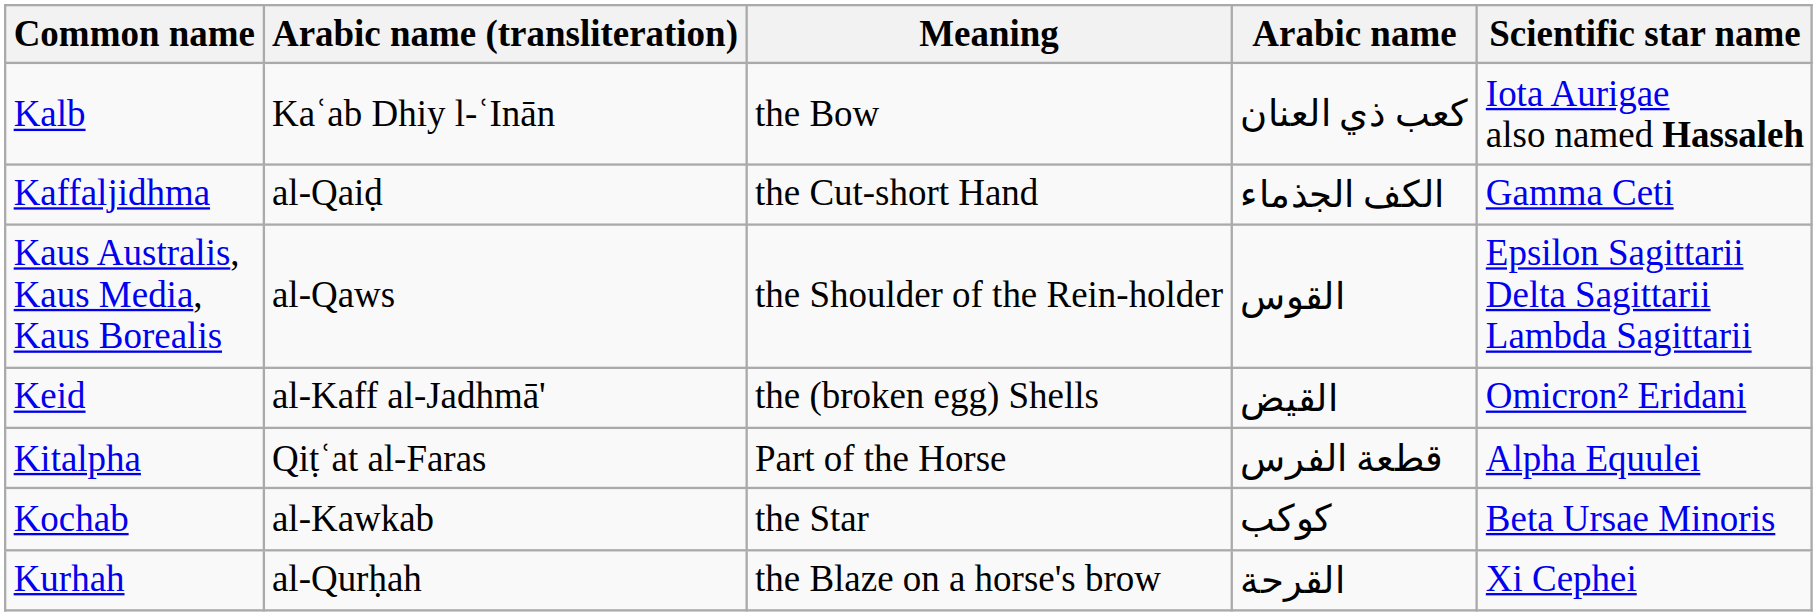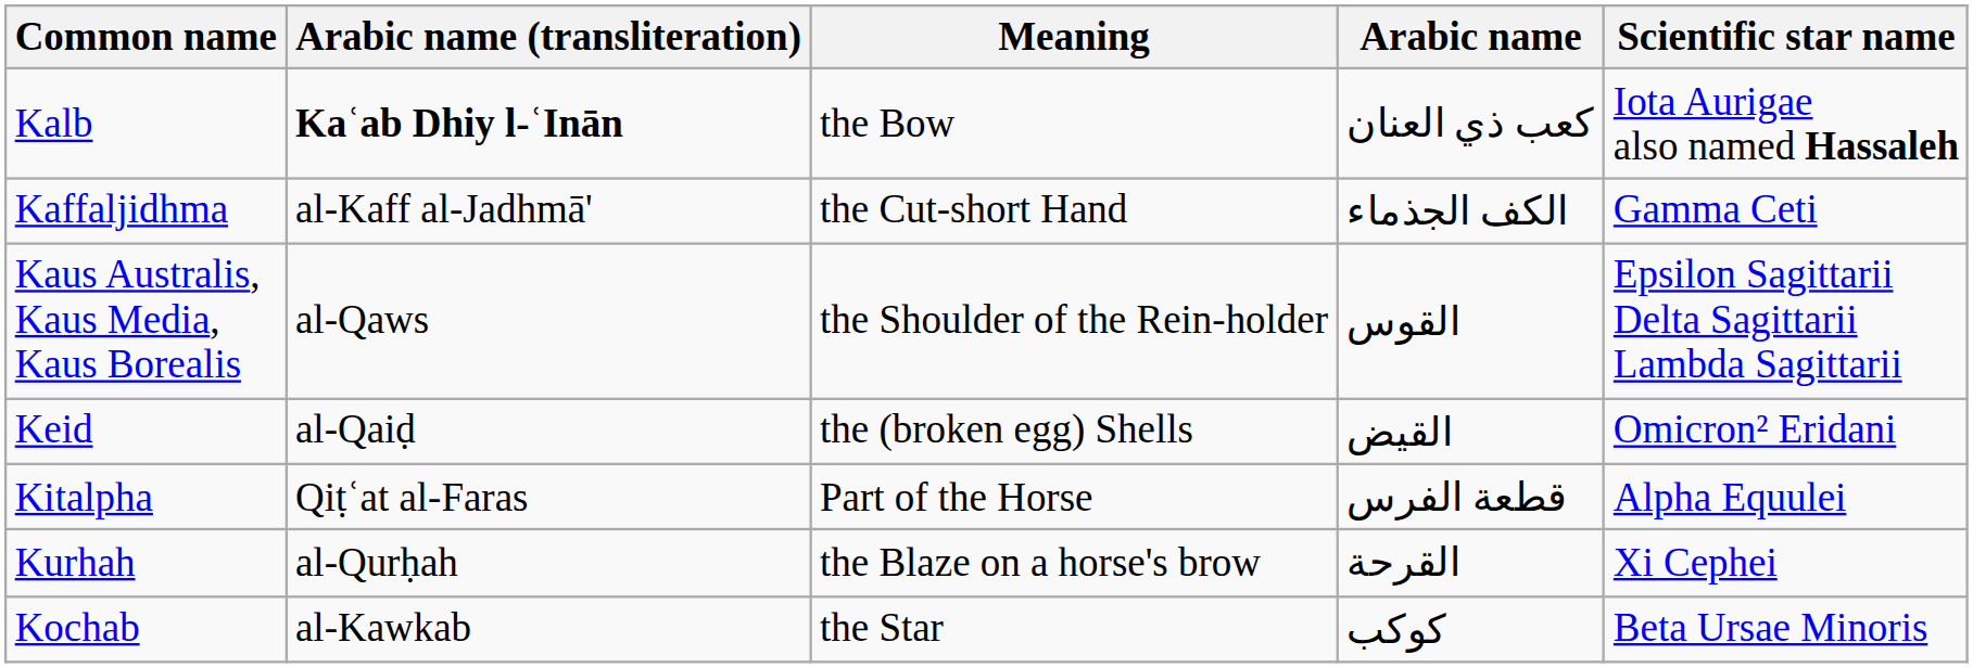 <table class="wikitable">
 <tr>
 <th>Common name</th>
 <th>Arabic name (transliteration)</th>
 <th>Meaning</th>
 <th>Arabic name</th>
 <th>Scientific star name</th>
 </tr>
 <tr>
 <td><a href='#'>Kalb</a></td>
-<td>Kaʿab Dhiy l-ʿInān</td>
+<td><strong>Kaʿab Dhiy l-ʿInān</strong></td>
 <td>the Bow</td>
 <td>كعب ذي العنان</td>
 <td><a href='#'>Iota Aurigae</a><br>also named <strong>Hassaleh</strong></td>
 </tr>
 <tr>
 <td><a href='#'>Kaffaljidhma</a></td>
-<td>al-Qaiḍ</td>
+<td>al-Kaff al-Jadhmā'</td>
 <td>the Cut-short Hand</td>
 <td>الكف الجذماء</td>
 <td><a href='#'>Gamma Ceti</a></td>
 </tr>
 <tr>
 <td><a href='#'>Kaus Australis</a>, <br><a href='#'>Kaus Media</a>, <br><a href='#'>Kaus Borealis</a></td>
 <td>al-Qaws</td>
 <td>the Shoulder of the Rein-holder</td>
 <td>القوس</td>
 <td><a href='#'>Epsilon Sagittarii</a><br><a href='#'>Delta Sagittarii</a><br><a href='#'>Lambda Sagittarii</a></td>
 </tr>
 <tr>
 <td><a href='#'>Keid</a></td>
-<td>al-Kaff al-Jadhmā'</td>
+<td>al-Qaiḍ</td>
 <td>the (broken egg) Shells</td>
 <td>القيض</td>
 <td><a href='#'>Omicron² Eridani</a></td>
 </tr>
 <tr>
 <td><a href='#'>Kitalpha</a></td>
 <td>Qiṭʿat al-Faras</td>
 <td>Part of the Horse</td>
 <td>قطعة الفرس</td>
 <td><a href='#'>Alpha Equulei</a></td>
 </tr>
 <tr>
+<td><a href='#'>Kurhah</a></td>
+<td>al-Qurḥah</td>
+<td>the Blaze on a horse's brow</td>
+<td>القرحة</td>
+<td><a href='#'>Xi Cephei</a></td>
+</tr>
+<tr>
 <td><a href='#'>Kochab</a></td>
 <td>al-Kawkab</td>
 <td>the Star</td>
 <td>كوكب</td>
 <td><a href='#'>Beta Ursae Minoris</a></td>
 </tr>
-<tr>
-<td><a href='#'>Kurhah</a></td>
-<td>al-Qurḥah</td>
-<td>the Blaze on a horse's brow</td>
-<td>القرحة</td>
-<td><a href='#'>Xi Cephei</a></td>
-</tr>
 </table>
